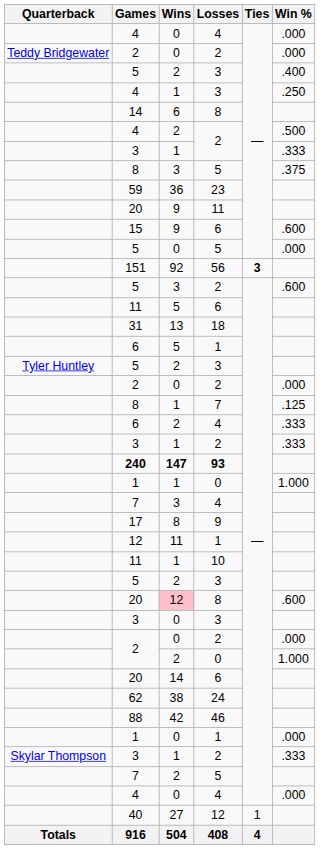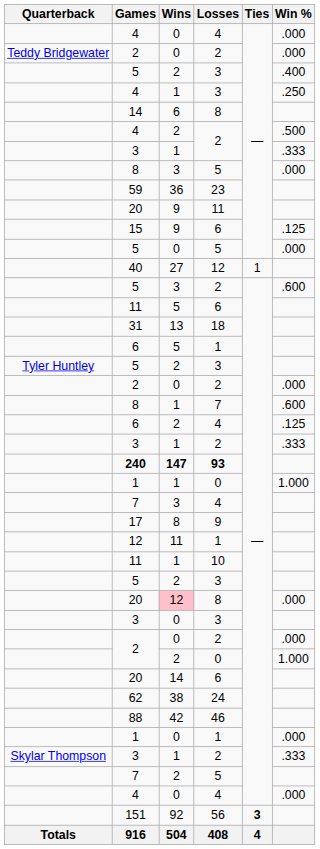 <table class="wikitable sortable" style="text-align:center">
 <tr>
 <th>Quarterback</th>
 <th>Games</th>
 <th>Wins</th>
 <th>Losses</th>
 <th>Ties</th>
 <th>Win %</th>
 </tr>
 <tr>
 <td></td>
 <td>4</td>
 <td>0</td>
 <td>4</td>
 <td rowspan="12">—</td>
 <td>.000</td>
 </tr>
 <tr>
 <td><a href='#'>Teddy Bridgewater</a></td>
 <td>2</td>
 <td>0</td>
 <td>2</td>
 <td>.000</td>
 </tr>
 <tr>
 <td></td>
 <td>5</td>
 <td>2</td>
 <td>3</td>
 <td>.400</td>
 </tr>
 <tr>
 <td></td>
 <td>4</td>
 <td>1</td>
 <td>3</td>
 <td>.250</td>
 </tr>
 <tr>
 <td></td>
 <td>14</td>
 <td>6</td>
 <td>8</td>
 <td></td>
 </tr>
 <tr>
 <td></td>
 <td>4</td>
 <td>2</td>
 <td rowspan="2">2</td>
 <td>.500</td>
 </tr>
 <tr>
 <td></td>
 <td>3</td>
 <td>1</td>
 <td>.333</td>
 </tr>
 <tr>
 <td></td>
 <td>8</td>
 <td>3</td>
 <td>5</td>
-<td>.375</td>
+<td>.000</td>
 </tr>
 <tr>
 <td></td>
 <td>59</td>
 <td>36</td>
 <td>23</td>
 <td></td>
 </tr>
 <tr>
 <td></td>
 <td>20</td>
 <td>9</td>
 <td>11</td>
 <td></td>
 </tr>
 <tr>
 <td></td>
 <td>15</td>
 <td>9</td>
 <td>6</td>
-<td>.600</td>
+<td>.125</td>
 </tr>
 <tr>
 <td></td>
 <td>5</td>
 <td>0</td>
 <td>5</td>
 <td>.000</td>
 </tr>
 <tr>
 <td></td>
-<td>151</td>
-<td>92</td>
-<td>56</td>
-<td><strong>3</strong></td>
+<td>40</td>
+<td>27</td>
+<td>12</td>
+<td>1</td>
 <td></td>
 </tr>
 <tr>
 <td></td>
 <td>5</td>
 <td>3</td>
 <td>2</td>
 <td rowspan="27">—</td>
 <td>.600</td>
 </tr>
 <tr>
 <td></td>
 <td>11</td>
 <td>5</td>
 <td>6</td>
 <td></td>
 </tr>
 <tr>
 <td></td>
 <td>31</td>
 <td>13</td>
 <td>18</td>
 <td></td>
 </tr>
 <tr>
 <td></td>
 <td>6</td>
 <td>5</td>
 <td>1</td>
 <td></td>
 </tr>
 <tr>
 <td><a href='#'>Tyler Huntley</a></td>
 <td>5</td>
 <td>2</td>
 <td>3</td>
 <td></td>
 </tr>
 <tr>
 <td></td>
 <td>2</td>
 <td>0</td>
 <td>2</td>
 <td>.000</td>
 </tr>
 <tr>
 <td></td>
 <td>8</td>
 <td>1</td>
 <td>7</td>
-<td>.125</td>
+<td>.600</td>
 </tr>
 <tr>
 <td></td>
 <td>6</td>
 <td>2</td>
 <td>4</td>
-<td>.333</td>
+<td>.125</td>
 </tr>
 <tr>
 <td></td>
 <td>3</td>
 <td>1</td>
 <td>2</td>
 <td>.333</td>
 </tr>
 <tr>
 <td></td>
 <td><strong>240</strong></td>
 <td><strong>147</strong></td>
 <td><strong>93</strong></td>
 <td></td>
 </tr>
 <tr>
 <td></td>
 <td>1</td>
 <td>1</td>
 <td>0</td>
 <td>1.000</td>
 </tr>
 <tr>
 <td></td>
 <td>7</td>
 <td>3</td>
 <td>4</td>
 <td></td>
 </tr>
 <tr>
 <td></td>
 <td>17</td>
 <td>8</td>
 <td>9</td>
 <td></td>
 </tr>
 <tr>
 <td></td>
 <td>12</td>
 <td>11</td>
 <td>1</td>
 <td></td>
 </tr>
 <tr>
 <td></td>
 <td>11</td>
 <td>1</td>
 <td>10</td>
 <td></td>
 </tr>
 <tr>
 <td></td>
 <td>5</td>
 <td>2</td>
 <td>3</td>
 <td></td>
 </tr>
 <tr>
 <td></td>
 <td>20</td>
 <td style="background: pink;">12</td>
 <td>8</td>
-<td>.600</td>
+<td>.000</td>
 </tr>
 <tr>
 <td></td>
 <td>3</td>
 <td>0</td>
 <td>3</td>
 <td></td>
 </tr>
 <tr>
 <td></td>
 <td rowspan="2">2</td>
 <td>0</td>
 <td>2</td>
 <td>.000</td>
 </tr>
 <tr>
 <td></td>
 <td>2</td>
 <td>0</td>
 <td>1.000</td>
 </tr>
 <tr>
 <td></td>
 <td>20</td>
 <td>14</td>
 <td>6</td>
 <td></td>
 </tr>
 <tr>
 <td></td>
 <td>62</td>
 <td>38</td>
 <td>24</td>
 <td></td>
 </tr>
 <tr>
 <td></td>
 <td>88</td>
 <td>42</td>
 <td>46</td>
 <td></td>
 </tr>
 <tr>
 <td></td>
 <td>1</td>
 <td>0</td>
 <td>1</td>
 <td>.000</td>
 </tr>
 <tr>
 <td><a href='#'>Skylar Thompson</a></td>
 <td>3</td>
 <td>1</td>
 <td>2</td>
 <td>.333</td>
 </tr>
 <tr>
 <td></td>
 <td>7</td>
 <td>2</td>
 <td>5</td>
 <td></td>
 </tr>
 <tr>
 <td></td>
 <td>4</td>
 <td>0</td>
 <td>4</td>
 <td>.000</td>
 </tr>
 <tr>
 <td></td>
-<td>40</td>
-<td>27</td>
-<td>12</td>
-<td>1</td>
+<td>151</td>
+<td>92</td>
+<td>56</td>
+<td><strong>3</strong></td>
 <td></td>
 </tr>
 <tr>
 <th>Totals</th>
 <th>916</th>
 <th>504</th>
 <th>408</th>
 <th>4</th>
 <th></th>
 </tr>
 </table>
